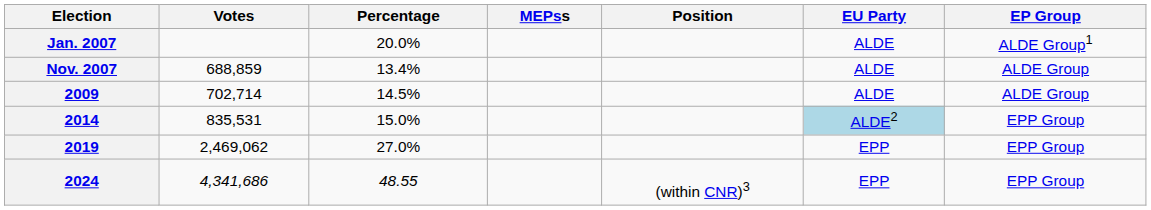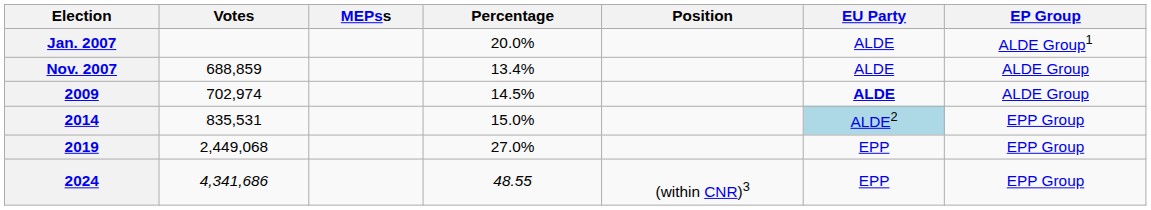 <table class=wikitable style="text-align: right;" width=60%>
 <tr>
 <th>Election</th>
 <th>Votes</th>
+<th><a href='#'>MEPs</a>s</th>
 <th>Percentage</th>
-<th><a href='#'>MEPs</a>s</th>
 <th>Position</th>
 <th><a href='#'>EU Party</a></th>
 <th><a href='#'>EP Group</a></th>
 </tr>
 <tr style="text-align:center;">
 <th><a href='#'>Jan. 2007</a></th>
 <td></td>
+<td> </td>
 <td>20.0% </td>
-<td> </td>
 <td> </td>
 <td><a href='#'>ALDE</a></td>
 <td><a href='#'>ALDE Group</a><sup>1</sup></td>
 </tr>
 <tr style="text-align:center;">
 <th><a href='#'>Nov. 2007</a></th>
 <td>688,859 </td>
+<td> </td>
 <td>13.4% </td>
-<td> </td>
 <td> </td>
 <td><a href='#'>ALDE</a></td>
 <td><a href='#'>ALDE Group</a></td>
 </tr>
 <tr style="text-align:center;">
 <th><a href='#'>2009</a></th>
-<td>702,714 </td>
+<td>702,974 </td>
+<td> </td>
 <td>14.5% </td>
 <td> </td>
-<td> </td>
-<td><a href='#'>ALDE</a></td>
+<td><strong><a href='#'>ALDE</a></strong></td>
 <td><a href='#'>ALDE Group</a></td>
 </tr>
 <tr style="text-align:center;">
 <th><a href='#'>2014</a></th>
 <td>835,531 </td>
+<td> </td>
 <td>15.0% </td>
-<td> </td>
 <td> </td>
 <td style="background: lightblue;"><a href='#'>ALDE</a><sup>2</sup></td>
 <td><a href='#'>EPP Group</a></td>
 </tr>
 <tr style="text-align:center;">
 <th><a href='#'>2019</a></th>
-<td>2,469,062 </td>
+<td>2,449,068 </td>
+<td> </td>
 <td>27.0% </td>
-<td> </td>
 <td> </td>
 <td><a href='#'>EPP</a></td>
 <td><a href='#'>EPP Group</a></td>
 </tr>
 <tr style="text-align:center;">
 <th><a href='#'>2024</a></th>
 <td><em>4,341,686</em> </td>
+<td> </td>
 <td><em>48.55</em> </td>
-<td> </td>
 <td> <br> (within <a href='#'>CNR</a>)<sup>3</sup></td>
 <td><a href='#'>EPP</a></td>
 <td><a href='#'>EPP Group</a></td>
 </tr>
 </table>
